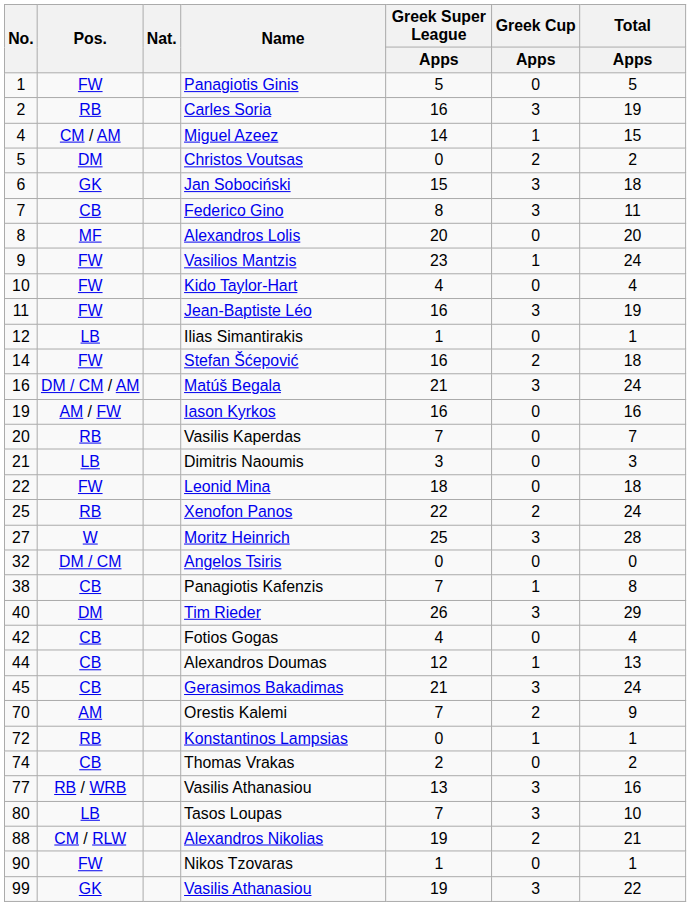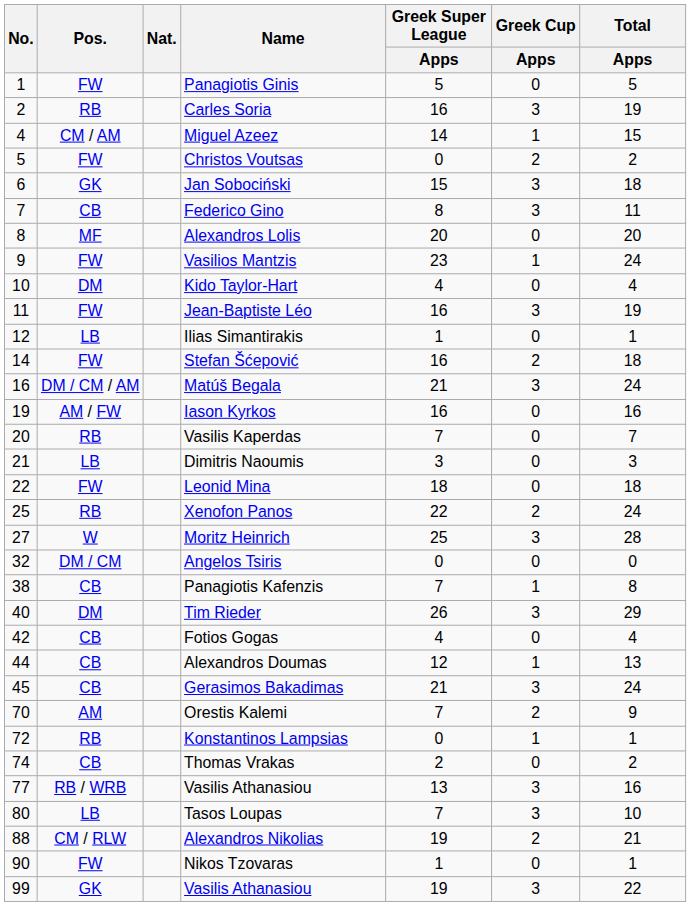 <table class="wikitable sortable" style="text-align:center">
 <tr>
 <th rowspan="2" style="text-align:center;">No.</th>
 <th rowspan="2" style="text-align:center;">Pos.</th>
 <th rowspan="2" style="text-align:center;">Nat.</th>
 <th rowspan="2" style="text-align:center; width:200px;">Name</th>
 <th style="text-align:center; width:100px;">Greek Super League</th>
 <th>Greek Cup</th>
 <th style="text-align:center; width:100px;">Total</th>
 </tr>
 <tr>
 <th style="text-align:center;">Apps</th>
 <th>Apps</th>
 <th style="text-align:center;">Apps</th>
 </tr>
 <tr>
 <td>1</td>
 <td><a href='#'>FW</a></td>
 <td></td>
 <td align="left"><a href='#'>Panagiotis Ginis</a></td>
 <td>5</td>
 <td>0</td>
 <td>5</td>
 </tr>
 <tr>
 <td>2</td>
 <td><a href='#'>RB</a></td>
 <td></td>
 <td align="left"><a href='#'>Carles Soria</a></td>
 <td>16</td>
 <td>3</td>
 <td>19</td>
 </tr>
 <tr>
 <td>4</td>
 <td><a href='#'>CM</a> / <a href='#'>AM</a></td>
 <td></td>
 <td align="left"><a href='#'>Miguel Azeez</a></td>
 <td>14</td>
 <td>1</td>
 <td>15</td>
 </tr>
 <tr>
 <td>5</td>
-<td><a href='#'>DM</a></td>
+<td><a href='#'>FW</a></td>
 <td></td>
 <td align="left"><a href='#'>Christos Voutsas</a></td>
 <td>0</td>
 <td>2</td>
 <td>2</td>
 </tr>
 <tr>
 <td>6</td>
 <td><a href='#'>GK</a></td>
 <td></td>
 <td align="left"><a href='#'>Jan Sobociński</a></td>
 <td>15</td>
 <td>3</td>
 <td>18</td>
 </tr>
 <tr>
 <td>7</td>
 <td><a href='#'>CB</a></td>
 <td></td>
 <td align="left"><a href='#'>Federico Gino</a></td>
 <td>8</td>
 <td>3</td>
 <td>11</td>
 </tr>
 <tr>
 <td>8</td>
 <td><a href='#'>MF</a></td>
 <td></td>
 <td align="left"><a href='#'>Alexandros Lolis</a></td>
 <td>20</td>
 <td>0</td>
 <td>20</td>
 </tr>
 <tr>
 <td>9</td>
 <td><a href='#'>FW</a></td>
 <td></td>
 <td align="left"><a href='#'>Vasilios Mantzis</a></td>
 <td>23</td>
 <td>1</td>
 <td>24</td>
 </tr>
 <tr>
 <td>10</td>
-<td><a href='#'>FW</a></td>
+<td><a href='#'>DM</a></td>
 <td> </td>
 <td align="left"><a href='#'>Kido Taylor-Hart</a></td>
 <td>4</td>
 <td>0</td>
 <td>4</td>
 </tr>
 <tr>
 <td>11</td>
 <td><a href='#'>FW</a></td>
 <td> </td>
 <td align="left"><a href='#'>Jean-Baptiste Léo</a></td>
 <td>16</td>
 <td>3</td>
 <td>19</td>
 </tr>
 <tr>
 <td>12</td>
 <td><a href='#'>LB</a></td>
 <td></td>
 <td align="left">Ilias Simantirakis</td>
 <td>1</td>
 <td>0</td>
 <td>1</td>
 </tr>
 <tr>
 <td>14</td>
 <td><a href='#'>FW</a></td>
 <td></td>
 <td align="left"><a href='#'>Stefan Šćepović</a></td>
 <td>16</td>
 <td>2</td>
 <td>18</td>
 </tr>
 <tr>
 <td>16</td>
 <td><a href='#'>DM / CM</a> / <a href='#'>AM</a></td>
 <td></td>
 <td align="left"><a href='#'>Matúš Begala</a></td>
 <td>21</td>
 <td>3</td>
 <td>24</td>
 </tr>
 <tr>
 <td>19</td>
 <td><a href='#'>AM</a> / <a href='#'>FW</a></td>
 <td></td>
 <td align="left"><a href='#'>Iason Kyrkos</a></td>
 <td>16</td>
 <td>0</td>
 <td>16</td>
 </tr>
 <tr>
 <td>20</td>
 <td><a href='#'>RB</a></td>
 <td></td>
 <td align="left">Vasilis Kaperdas</td>
 <td>7</td>
 <td>0</td>
 <td>7</td>
 </tr>
 <tr>
 <td>21</td>
 <td><a href='#'>LB</a></td>
 <td></td>
 <td align="left">Dimitris Naoumis</td>
 <td>3</td>
 <td>0</td>
 <td>3</td>
 </tr>
 <tr>
 <td>22</td>
 <td><a href='#'>FW</a></td>
 <td></td>
 <td align="left"><a href='#'>Leonid Mina</a></td>
 <td>18</td>
 <td>0</td>
 <td>18</td>
 </tr>
 <tr>
 <td>25</td>
 <td><a href='#'>RB</a></td>
 <td></td>
 <td align="left"><a href='#'>Xenofon Panos</a></td>
 <td>22</td>
 <td>2</td>
 <td>24</td>
 </tr>
 <tr>
 <td>27</td>
 <td><a href='#'>W</a></td>
 <td></td>
 <td align="left"><a href='#'>Moritz Heinrich</a></td>
 <td>25</td>
 <td>3</td>
 <td>28</td>
 </tr>
 <tr>
 <td>32</td>
 <td><a href='#'>DM / CM</a></td>
 <td></td>
 <td align="left"><a href='#'>Angelos Tsiris</a></td>
 <td>0</td>
 <td>0</td>
 <td>0</td>
 </tr>
 <tr>
 <td>38</td>
 <td><a href='#'>CB</a></td>
 <td></td>
 <td align="left">Panagiotis Kafenzis</td>
 <td>7</td>
 <td>1</td>
 <td>8</td>
 </tr>
 <tr>
 <td>40</td>
 <td><a href='#'>DM</a></td>
 <td></td>
 <td align="left"><a href='#'>Tim Rieder</a></td>
 <td>26</td>
 <td>3</td>
 <td>29</td>
 </tr>
 <tr>
 <td>42</td>
 <td><a href='#'>CB</a></td>
 <td></td>
 <td align="left">Fotios Gogas</td>
 <td>4</td>
 <td>0</td>
 <td>4</td>
 </tr>
 <tr>
 <td>44</td>
 <td><a href='#'>CB</a></td>
 <td></td>
 <td align="left">Alexandros Doumas</td>
 <td>12</td>
 <td>1</td>
 <td>13</td>
 </tr>
 <tr>
 <td>45</td>
 <td><a href='#'>CB</a></td>
 <td></td>
 <td align="left"><a href='#'>Gerasimos Bakadimas</a></td>
 <td>21</td>
 <td>3</td>
 <td>24</td>
 </tr>
 <tr>
 <td>70</td>
 <td><a href='#'>AM</a></td>
 <td></td>
 <td align="left">Orestis Kalemi</td>
 <td>7</td>
 <td>2</td>
 <td>9</td>
 </tr>
 <tr>
 <td>72</td>
 <td><a href='#'>RB</a></td>
 <td></td>
 <td align="left"><a href='#'>Konstantinos Lampsias</a></td>
 <td>0</td>
 <td>1</td>
 <td>1</td>
 </tr>
 <tr>
 <td>74</td>
 <td><a href='#'>CB</a></td>
 <td></td>
 <td align="left">Thomas Vrakas</td>
 <td>2</td>
 <td>0</td>
 <td>2</td>
 </tr>
 <tr>
 <td>77</td>
 <td><a href='#'>RB</a> / <a href='#'>WRB</a></td>
 <td></td>
 <td align="left">Vasilis Athanasiou</td>
 <td>13</td>
 <td>3</td>
 <td>16</td>
 </tr>
 <tr>
 <td>80</td>
 <td><a href='#'>LB</a></td>
 <td></td>
 <td align="left">Tasos Loupas</td>
 <td>7</td>
 <td>3</td>
 <td>10</td>
 </tr>
 <tr>
 <td>88</td>
 <td><a href='#'>CM</a> / <a href='#'>RLW</a></td>
 <td></td>
 <td align="left"><a href='#'>Alexandros Nikolias</a></td>
 <td>19</td>
 <td>2</td>
 <td>21</td>
 </tr>
 <tr>
 <td>90</td>
 <td><a href='#'>FW</a></td>
 <td></td>
 <td align="left">Nikos Tzovaras</td>
 <td>1</td>
 <td>0</td>
 <td>1</td>
 </tr>
 <tr>
 <td>99</td>
 <td><a href='#'>GK</a></td>
 <td></td>
 <td align="left"><a href='#'>Vasilis Athanasiou</a></td>
 <td>19</td>
 <td>3</td>
 <td>22</td>
 </tr>
 </table>
